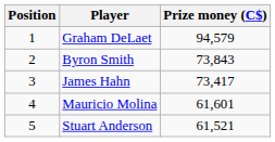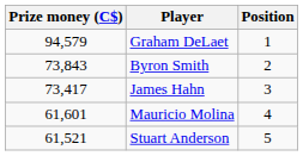 <table class=wikitable>
 <tr>
+<th>Prize money (<a href='#'>C$</a>)</th>
+<th>Player</th>
 <th>Position</th>
-<th>Player</th>
-<th>Prize money (<a href='#'>C$</a>)</th>
 </tr>
 <tr>
+<td align=center>94,579</td>
+<td> <a href='#'>Graham DeLaet</a></td>
 <td align=center>1</td>
-<td> <a href='#'>Graham DeLaet</a></td>
-<td align=center>94,579</td>
 </tr>
 <tr>
+<td align=center>73,843</td>
+<td> <a href='#'>Byron Smith</a></td>
 <td align=center>2</td>
-<td> <a href='#'>Byron Smith</a></td>
-<td align=center>73,843</td>
 </tr>
 <tr>
+<td align=center>73,417</td>
+<td> <a href='#'>James Hahn</a></td>
 <td align=center>3</td>
-<td> <a href='#'>James Hahn</a></td>
-<td align=center>73,417</td>
 </tr>
 <tr>
+<td align=center>61,601</td>
+<td> <a href='#'>Mauricio Molina</a></td>
 <td align=center>4</td>
-<td> <a href='#'>Mauricio Molina</a></td>
-<td align=center>61,601</td>
 </tr>
 <tr>
+<td align=center>61,521</td>
+<td> <a href='#'>Stuart Anderson</a></td>
 <td align=center>5</td>
-<td> <a href='#'>Stuart Anderson</a></td>
-<td align=center>61,521</td>
 </tr>
 </table>
